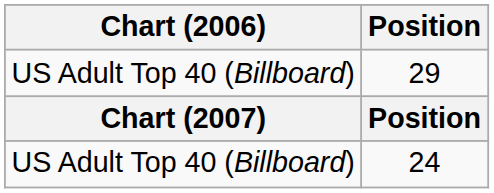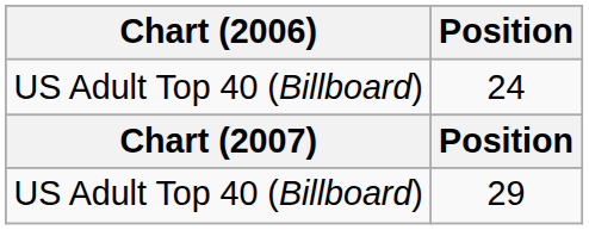 <table class="wikitable">
 <tr>
 <th>Chart (2006)</th>
 <th>Position</th>
 </tr>
 <tr>
 <td>US Adult Top 40 (<em>Billboard</em>)</td>
-<td style="text-align:center;">29</td>
+<td style="text-align:center;">24</td>
 </tr>
 <tr>
 <th>Chart (2007)</th>
 <th>Position</th>
 </tr>
 <tr>
 <td>US Adult Top 40 (<em>Billboard</em>)</td>
-<td style="text-align:center;">24</td>
+<td style="text-align:center;">29</td>
 </tr>
 </table>
